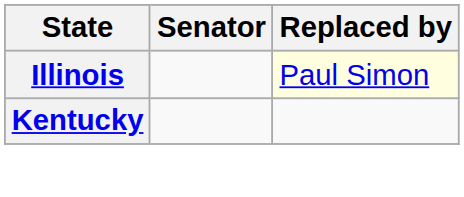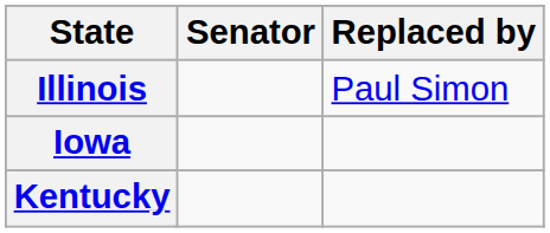 <table class="wikitable sortable plainrowheaders">
 <tr>
 <th scope="col">State</th>
 <th scope="col">Senator</th>
 <th scope="col">Replaced by</th>
 </tr>
 <tr>
 <th><a href='#'>Illinois</a></th>
 <td></td>
-<td style="background: lightyellow;"><a href='#'>Paul Simon</a></td>
+<td><a href='#'>Paul Simon</a></td>
+</tr>
+<tr>
+<th><a href='#'>Iowa</a></th>
+<td></td>
+<td></td>
 </tr>
 <tr>
 <th><a href='#'>Kentucky</a></th>
 <td></td>
 <td></td>
 </tr>
 </table>
